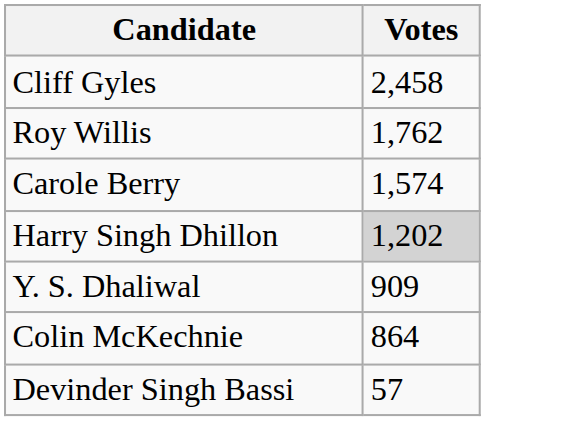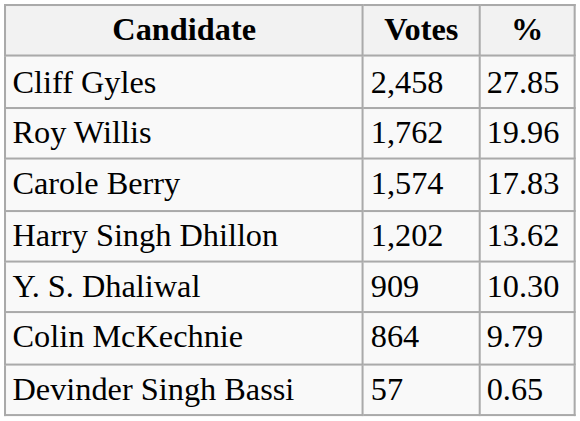 <table class="wikitable">
 <tr>
 <th style="width: 170px">Candidate</th>
 <th style="width: 50px">Votes</th>
+<th style="width: 40px">%</th>
 </tr>
 <tr>
 <td>Cliff Gyles</td>
 <td>2,458</td>
+<td>27.85</td>
 </tr>
 <tr>
 <td>Roy Willis</td>
 <td>1,762</td>
+<td>19.96</td>
 </tr>
 <tr>
 <td>Carole Berry</td>
 <td>1,574</td>
+<td>17.83</td>
 </tr>
 <tr>
 <td>Harry Singh Dhillon</td>
-<td style="background: lightgrey;">1,202</td>
+<td>1,202</td>
+<td>13.62</td>
 </tr>
 <tr>
 <td>Y. S. Dhaliwal</td>
 <td>909</td>
+<td>10.30</td>
 </tr>
 <tr>
 <td>Colin McKechnie</td>
 <td>864</td>
+<td>9.79</td>
 </tr>
 <tr>
 <td>Devinder Singh Bassi</td>
 <td>57</td>
+<td>0.65</td>
 </tr>
 </table>
